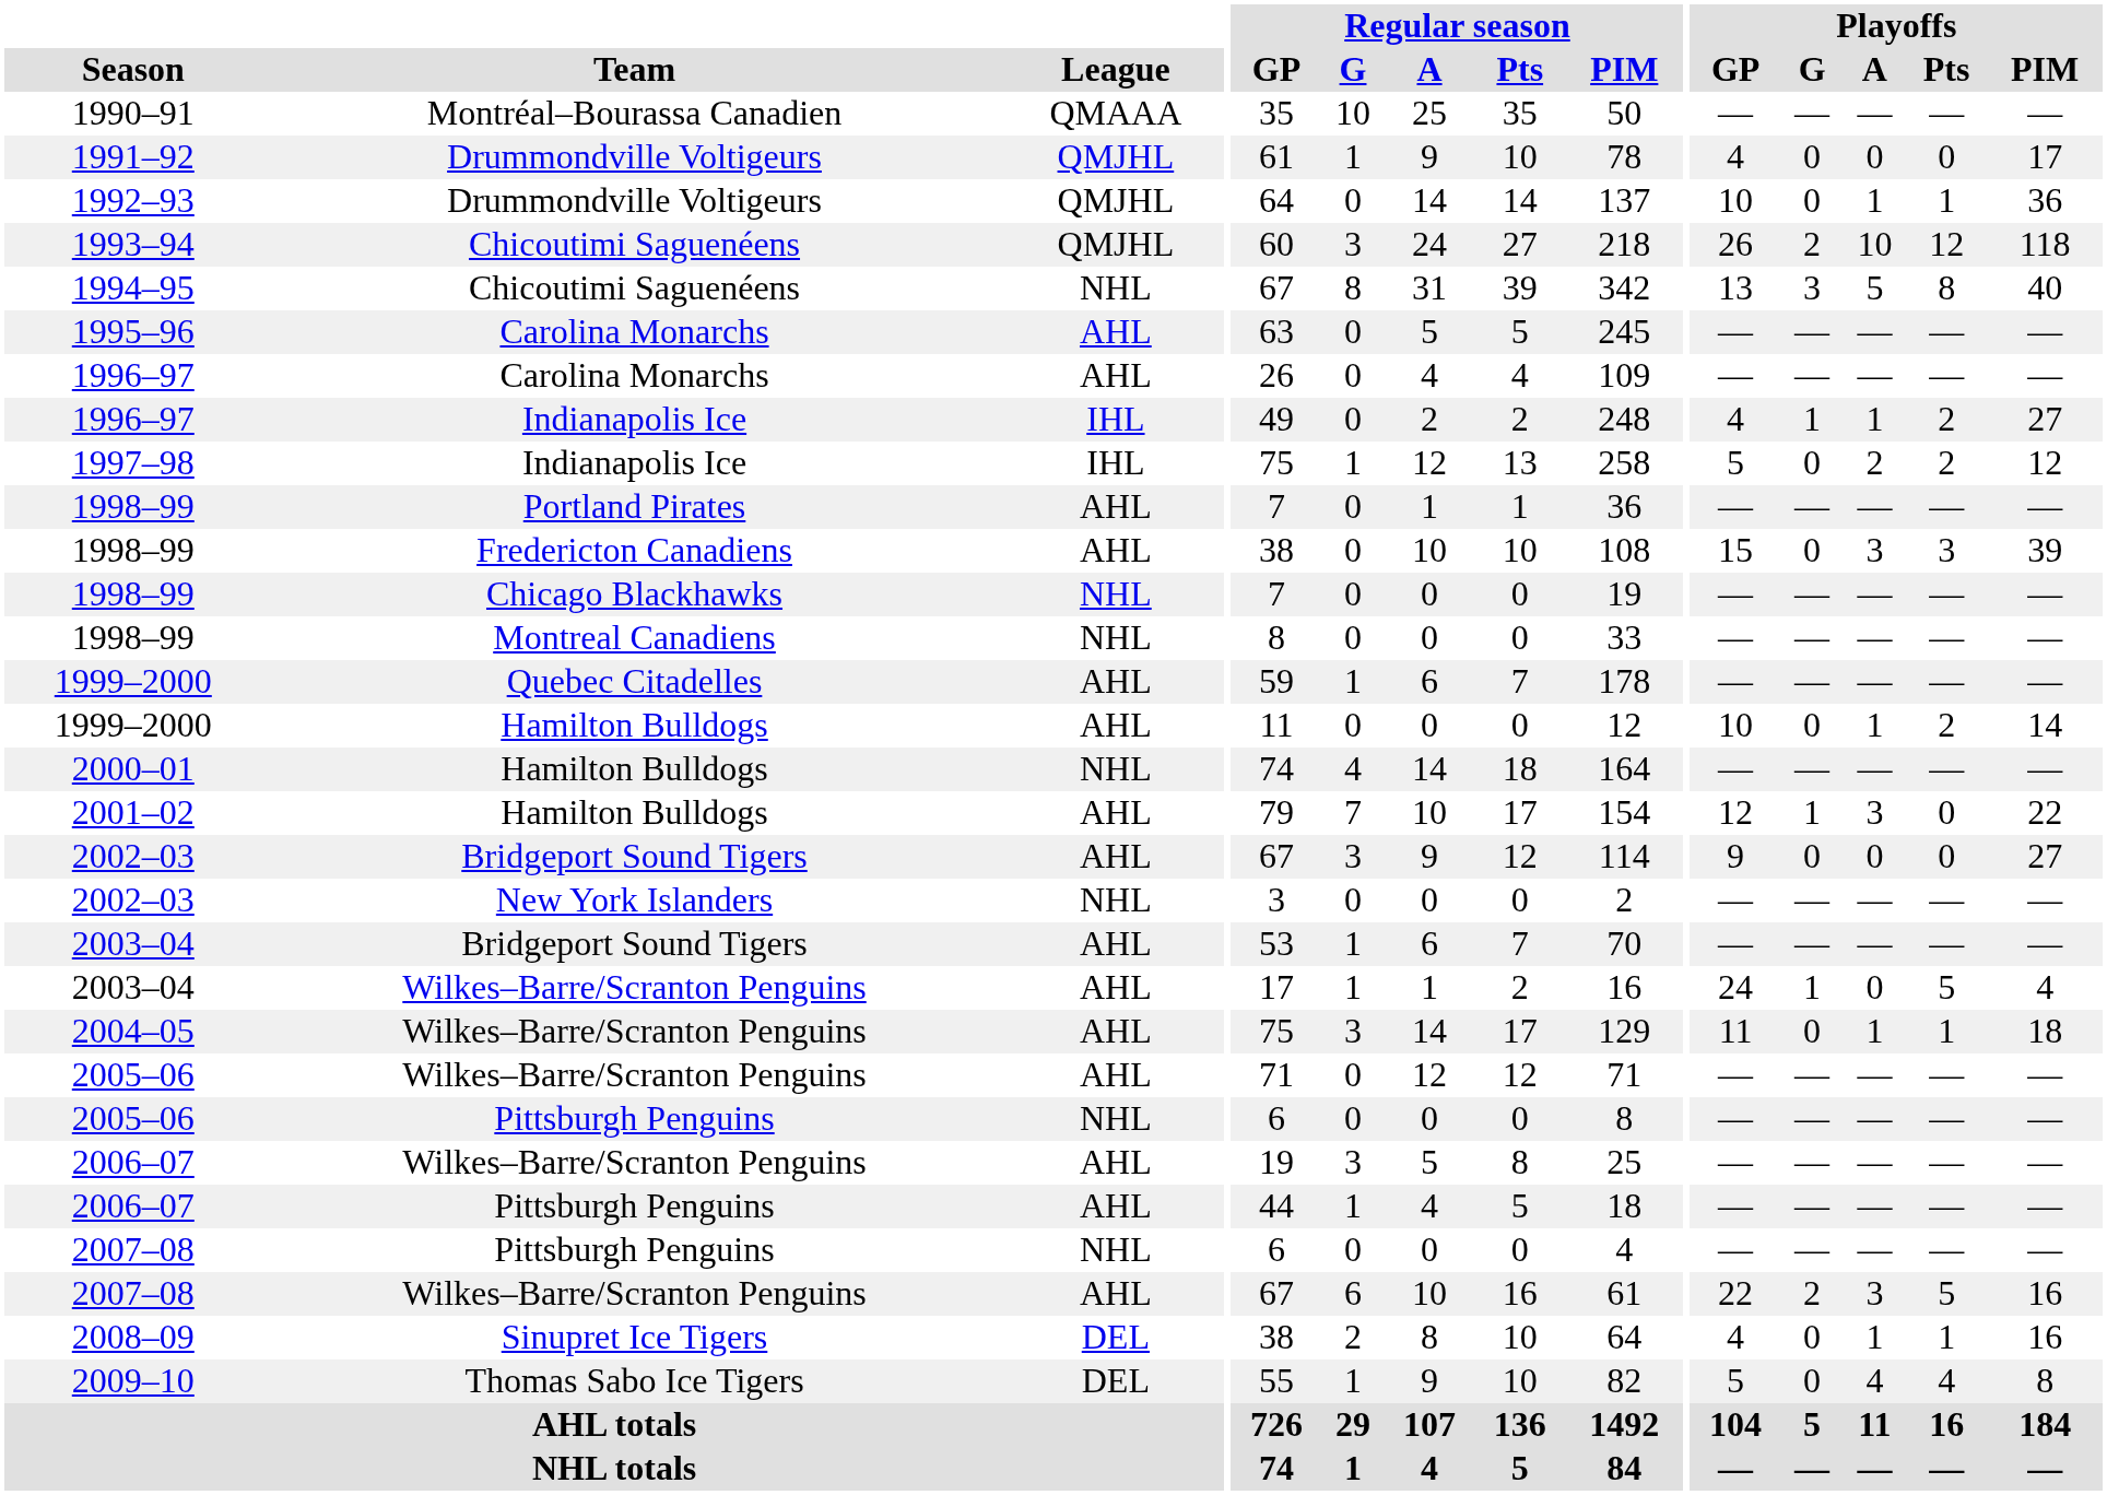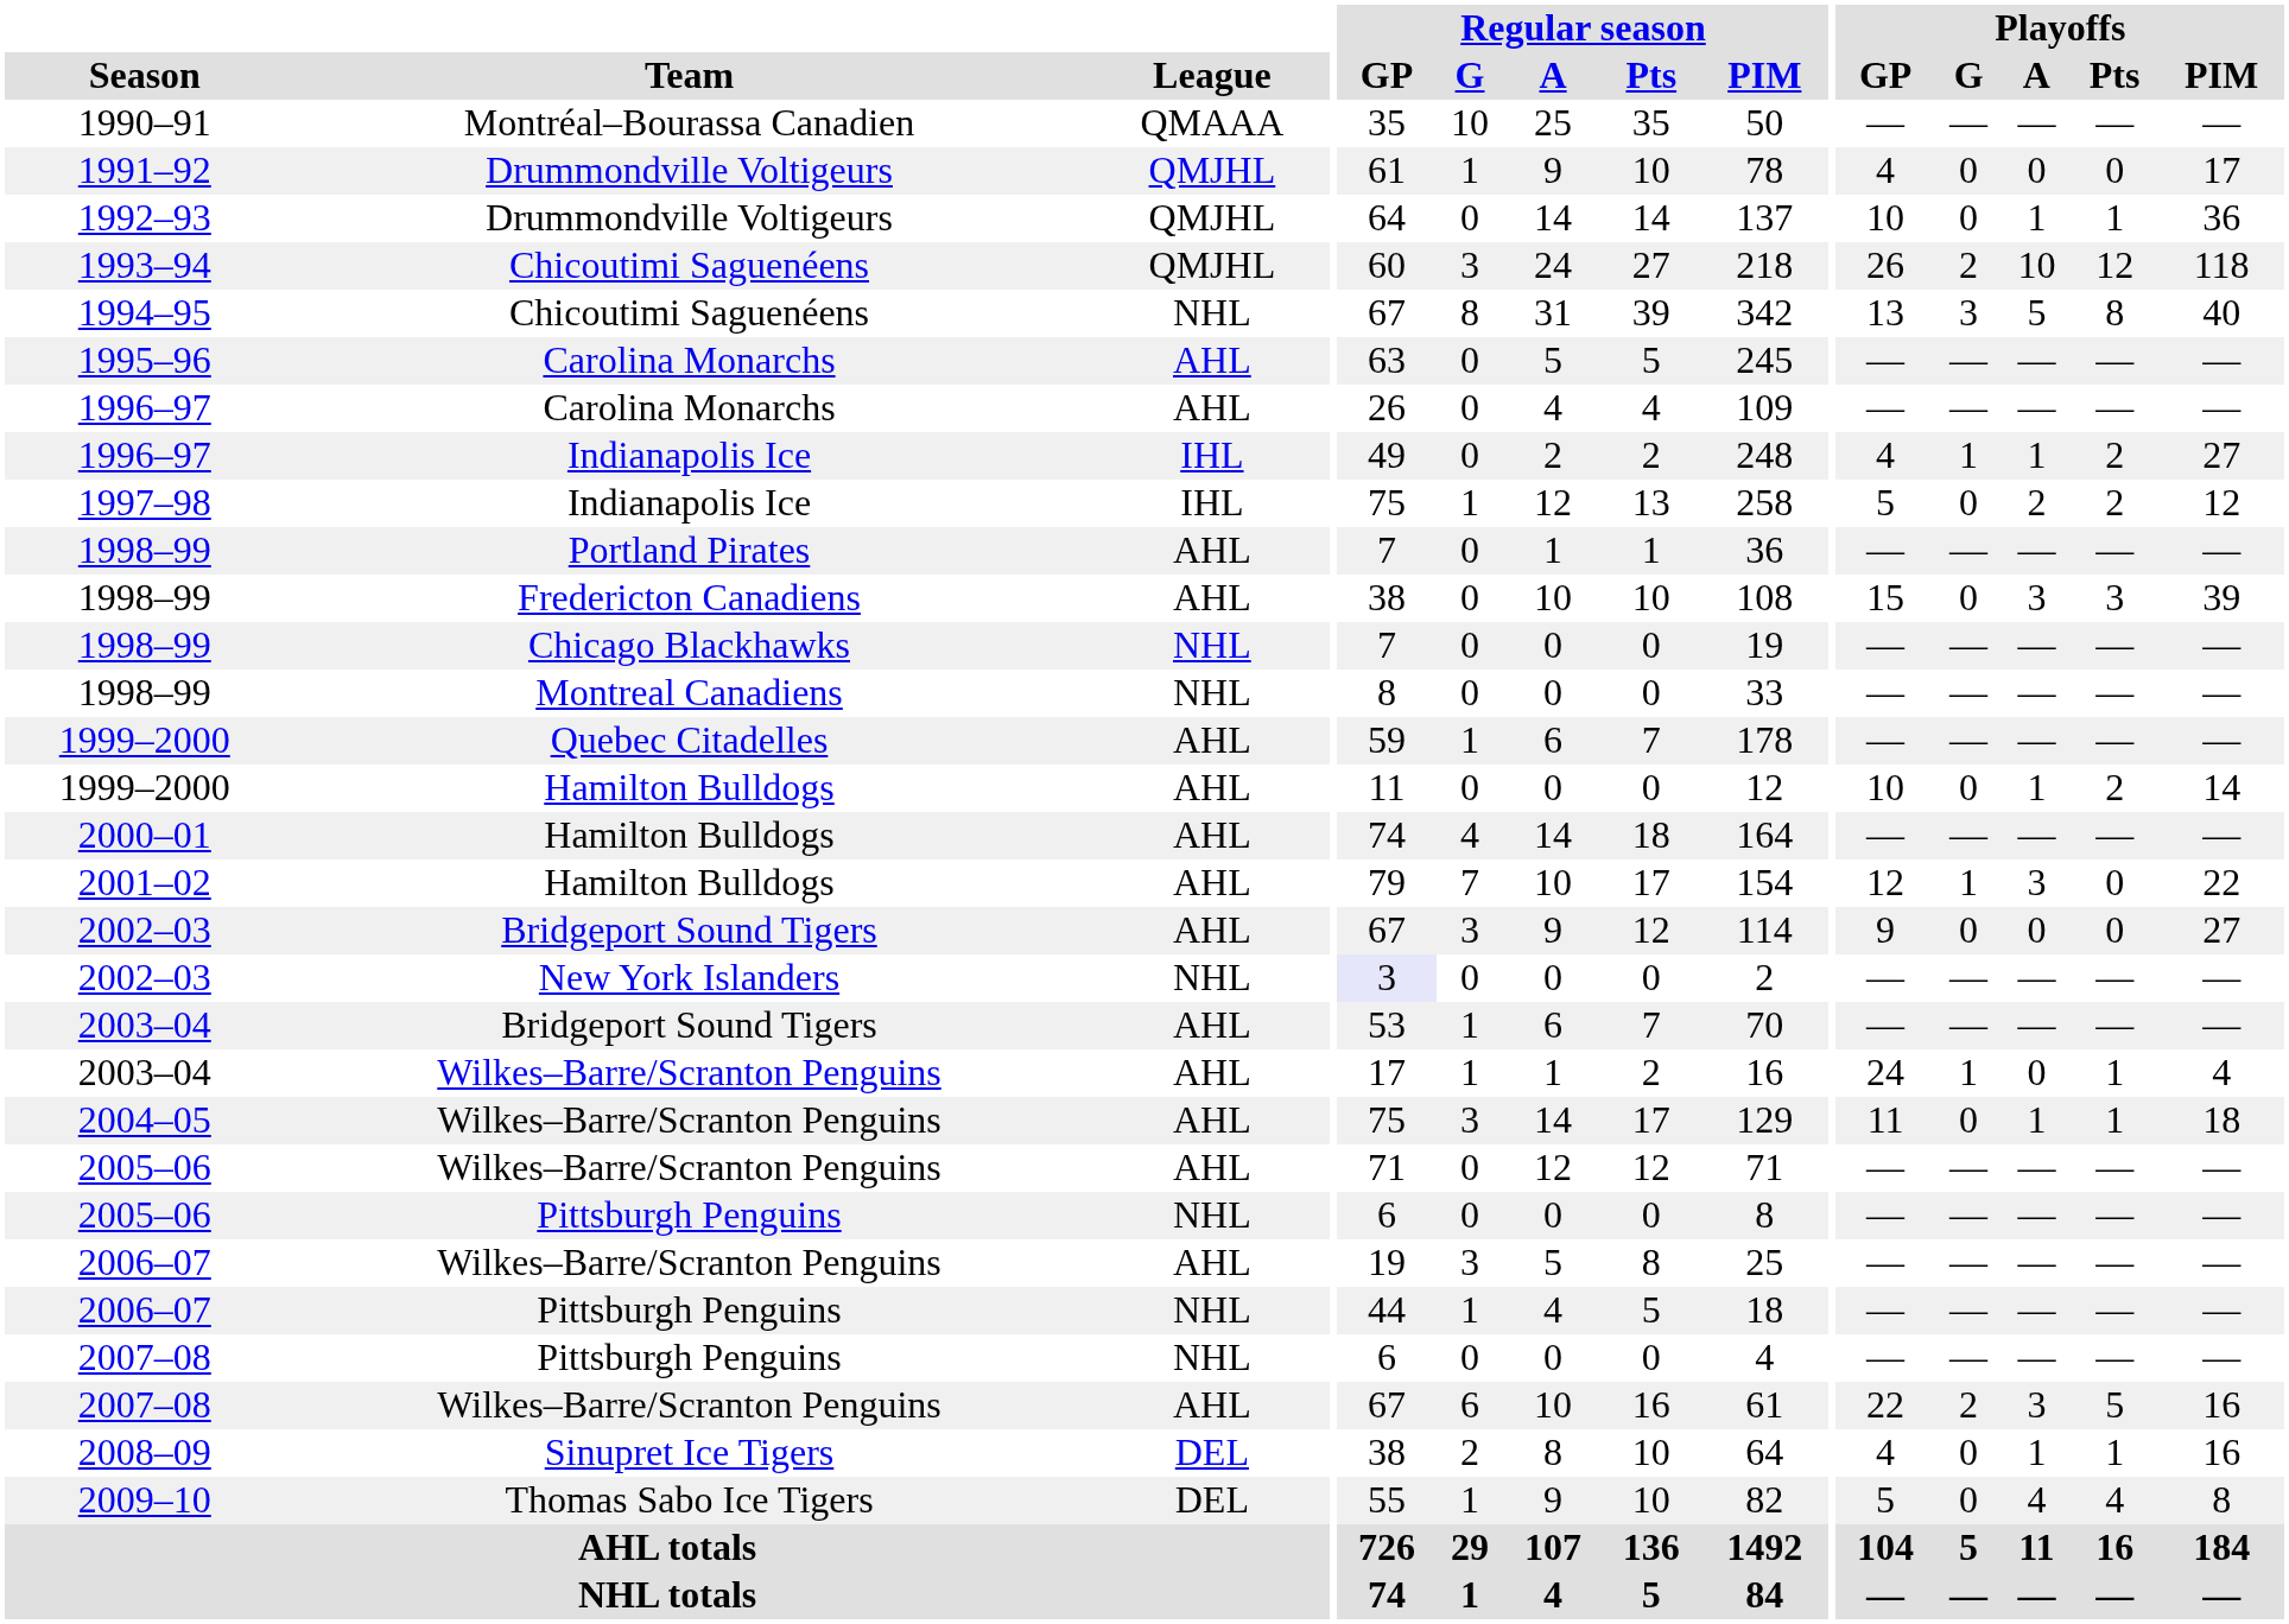 <table border="0" cellpadding="1" cellspacing="0" style="text-align:center; width:60em">
 <tr bgcolor="#e0e0e0">
 <th colspan="3" bgcolor="#ffffff"></th>
 <th rowspan="99" bgcolor="#ffffff"></th>
 <th colspan="5"><a href='#'>Regular season</a></th>
 <th rowspan="99" bgcolor="#ffffff"></th>
 <th colspan="5">Playoffs</th>
 </tr>
 <tr bgcolor="#e0e0e0">
 <th>Season</th>
 <th>Team</th>
 <th>League</th>
 <th>GP</th>
 <th><a href='#'>G</a></th>
 <th><a href='#'>A</a></th>
 <th><a href='#'>Pts</a></th>
 <th><a href='#'>PIM</a></th>
 <th>GP</th>
 <th>G</th>
 <th>A</th>
 <th>Pts</th>
 <th>PIM</th>
 </tr>
 <tr>
 <td>1990–91</td>
 <td>Montréal–Bourassa Canadien</td>
 <td>QMAAA</td>
 <td>35</td>
 <td>10</td>
 <td>25</td>
 <td>35</td>
 <td>50</td>
 <td>—</td>
 <td>—</td>
 <td>—</td>
 <td>—</td>
 <td>—</td>
 </tr>
 <tr bgcolor="#f0f0f0">
 <td><a href='#'>1991–92</a></td>
 <td><a href='#'>Drummondville Voltigeurs</a></td>
 <td><a href='#'>QMJHL</a></td>
 <td>61</td>
 <td>1</td>
 <td>9</td>
 <td>10</td>
 <td>78</td>
 <td>4</td>
 <td>0</td>
 <td>0</td>
 <td>0</td>
 <td>17</td>
 </tr>
 <tr>
 <td><a href='#'>1992–93</a></td>
 <td>Drummondville Voltigeurs</td>
 <td>QMJHL</td>
 <td>64</td>
 <td>0</td>
 <td>14</td>
 <td>14</td>
 <td>137</td>
 <td>10</td>
 <td>0</td>
 <td>1</td>
 <td>1</td>
 <td>36</td>
 </tr>
 <tr bgcolor="#f0f0f0">
 <td><a href='#'>1993–94</a></td>
 <td><a href='#'>Chicoutimi Saguenéens</a></td>
 <td>QMJHL</td>
 <td>60</td>
 <td>3</td>
 <td>24</td>
 <td>27</td>
 <td>218</td>
 <td>26</td>
 <td>2</td>
 <td>10</td>
 <td>12</td>
 <td>118</td>
 </tr>
 <tr>
 <td><a href='#'>1994–95</a></td>
 <td>Chicoutimi Saguenéens</td>
 <td>NHL</td>
 <td>67</td>
 <td>8</td>
 <td>31</td>
 <td>39</td>
 <td>342</td>
 <td>13</td>
 <td>3</td>
 <td>5</td>
 <td>8</td>
 <td>40</td>
 </tr>
 <tr bgcolor="#f0f0f0">
 <td><a href='#'>1995–96</a></td>
 <td><a href='#'>Carolina Monarchs</a></td>
 <td><a href='#'>AHL</a></td>
 <td>63</td>
 <td>0</td>
 <td>5</td>
 <td>5</td>
 <td>245</td>
 <td>—</td>
 <td>—</td>
 <td>—</td>
 <td>—</td>
 <td>—</td>
 </tr>
 <tr>
 <td><a href='#'>1996–97</a></td>
 <td>Carolina Monarchs</td>
 <td>AHL</td>
 <td>26</td>
 <td>0</td>
 <td>4</td>
 <td>4</td>
 <td>109</td>
 <td>—</td>
 <td>—</td>
 <td>—</td>
 <td>—</td>
 <td>—</td>
 </tr>
 <tr bgcolor="#f0f0f0">
 <td><a href='#'>1996–97</a></td>
 <td><a href='#'>Indianapolis Ice</a></td>
 <td><a href='#'>IHL</a></td>
 <td>49</td>
 <td>0</td>
 <td>2</td>
 <td>2</td>
 <td>248</td>
 <td>4</td>
 <td>1</td>
 <td>1</td>
 <td>2</td>
 <td>27</td>
 </tr>
 <tr>
 <td><a href='#'>1997–98</a></td>
 <td>Indianapolis Ice</td>
 <td>IHL</td>
 <td>75</td>
 <td>1</td>
 <td>12</td>
 <td>13</td>
 <td>258</td>
 <td>5</td>
 <td>0</td>
 <td>2</td>
 <td>2</td>
 <td>12</td>
 </tr>
 <tr bgcolor="#f0f0f0">
 <td><a href='#'>1998–99</a></td>
 <td><a href='#'>Portland Pirates</a></td>
 <td>AHL</td>
 <td>7</td>
 <td>0</td>
 <td>1</td>
 <td>1</td>
 <td>36</td>
 <td>—</td>
 <td>—</td>
 <td>—</td>
 <td>—</td>
 <td>—</td>
 </tr>
 <tr>
 <td>1998–99</td>
 <td><a href='#'>Fredericton Canadiens</a></td>
 <td>AHL</td>
 <td>38</td>
 <td>0</td>
 <td>10</td>
 <td>10</td>
 <td>108</td>
 <td>15</td>
 <td>0</td>
 <td>3</td>
 <td>3</td>
 <td>39</td>
 </tr>
 <tr bgcolor="#f0f0f0">
 <td><a href='#'>1998–99</a></td>
 <td><a href='#'>Chicago Blackhawks</a></td>
 <td><a href='#'>NHL</a></td>
 <td>7</td>
 <td>0</td>
 <td>0</td>
 <td>0</td>
 <td>19</td>
 <td>—</td>
 <td>—</td>
 <td>—</td>
 <td>—</td>
 <td>—</td>
 </tr>
 <tr>
 <td>1998–99</td>
 <td><a href='#'>Montreal Canadiens</a></td>
 <td>NHL</td>
 <td>8</td>
 <td>0</td>
 <td>0</td>
 <td>0</td>
 <td>33</td>
 <td>—</td>
 <td>—</td>
 <td>—</td>
 <td>—</td>
 <td>—</td>
 </tr>
 <tr bgcolor="#f0f0f0">
 <td><a href='#'>1999–2000</a></td>
 <td><a href='#'>Quebec Citadelles</a></td>
 <td>AHL</td>
 <td>59</td>
 <td>1</td>
 <td>6</td>
 <td>7</td>
 <td>178</td>
 <td>—</td>
 <td>—</td>
 <td>—</td>
 <td>—</td>
 <td>—</td>
 </tr>
 <tr>
 <td>1999–2000</td>
 <td><a href='#'>Hamilton Bulldogs</a></td>
 <td>AHL</td>
 <td>11</td>
 <td>0</td>
 <td>0</td>
 <td>0</td>
 <td>12</td>
 <td>10</td>
 <td>0</td>
 <td>1</td>
 <td>2</td>
 <td>14</td>
 </tr>
 <tr bgcolor="#f0f0f0">
 <td><a href='#'>2000–01</a></td>
 <td>Hamilton Bulldogs</td>
-<td>NHL</td>
+<td>AHL</td>
 <td>74</td>
 <td>4</td>
 <td>14</td>
 <td>18</td>
 <td>164</td>
 <td>—</td>
 <td>—</td>
 <td>—</td>
 <td>—</td>
 <td>—</td>
 </tr>
 <tr>
 <td><a href='#'>2001–02</a></td>
 <td>Hamilton Bulldogs</td>
 <td>AHL</td>
 <td>79</td>
 <td>7</td>
 <td>10</td>
 <td>17</td>
 <td>154</td>
 <td>12</td>
 <td>1</td>
 <td>3</td>
 <td>0</td>
 <td>22</td>
 </tr>
 <tr bgcolor="#f0f0f0">
 <td><a href='#'>2002–03</a></td>
 <td><a href='#'>Bridgeport Sound Tigers</a></td>
 <td>AHL</td>
 <td>67</td>
 <td>3</td>
 <td>9</td>
 <td>12</td>
 <td>114</td>
 <td>9</td>
 <td>0</td>
 <td>0</td>
 <td>0</td>
 <td>27</td>
 </tr>
 <tr>
 <td><a href='#'>2002–03</a></td>
 <td><a href='#'>New York Islanders</a></td>
 <td>NHL</td>
-<td>3</td>
+<td style="background: lavender;">3</td>
 <td>0</td>
 <td>0</td>
 <td>0</td>
 <td>2</td>
 <td>—</td>
 <td>—</td>
 <td>—</td>
 <td>—</td>
 <td>—</td>
 </tr>
 <tr bgcolor="#f0f0f0">
 <td><a href='#'>2003–04</a></td>
 <td>Bridgeport Sound Tigers</td>
 <td>AHL</td>
 <td>53</td>
 <td>1</td>
 <td>6</td>
 <td>7</td>
 <td>70</td>
 <td>—</td>
 <td>—</td>
 <td>—</td>
 <td>—</td>
 <td>—</td>
 </tr>
 <tr>
 <td>2003–04</td>
 <td><a href='#'>Wilkes–Barre/Scranton Penguins</a></td>
 <td>AHL</td>
 <td>17</td>
 <td>1</td>
 <td>1</td>
 <td>2</td>
 <td>16</td>
 <td>24</td>
 <td>1</td>
 <td>0</td>
-<td>5</td>
+<td>1</td>
 <td>4</td>
 </tr>
 <tr bgcolor="#f0f0f0">
 <td><a href='#'>2004–05</a></td>
 <td>Wilkes–Barre/Scranton Penguins</td>
 <td>AHL</td>
 <td>75</td>
 <td>3</td>
 <td>14</td>
 <td>17</td>
 <td>129</td>
 <td>11</td>
 <td>0</td>
 <td>1</td>
 <td>1</td>
 <td>18</td>
 </tr>
 <tr>
 <td><a href='#'>2005–06</a></td>
 <td>Wilkes–Barre/Scranton Penguins</td>
 <td>AHL</td>
 <td>71</td>
 <td>0</td>
 <td>12</td>
 <td>12</td>
 <td>71</td>
 <td>—</td>
 <td>—</td>
 <td>—</td>
 <td>—</td>
 <td>—</td>
 </tr>
 <tr bgcolor="#f0f0f0">
 <td><a href='#'>2005–06</a></td>
 <td><a href='#'>Pittsburgh Penguins</a></td>
 <td>NHL</td>
 <td>6</td>
 <td>0</td>
 <td>0</td>
 <td>0</td>
 <td>8</td>
 <td>—</td>
 <td>—</td>
 <td>—</td>
 <td>—</td>
 <td>—</td>
 </tr>
 <tr>
 <td><a href='#'>2006–07</a></td>
 <td>Wilkes–Barre/Scranton Penguins</td>
 <td>AHL</td>
 <td>19</td>
 <td>3</td>
 <td>5</td>
 <td>8</td>
 <td>25</td>
 <td>—</td>
 <td>—</td>
 <td>—</td>
 <td>—</td>
 <td>—</td>
 </tr>
 <tr bgcolor="#f0f0f0">
 <td><a href='#'>2006–07</a></td>
 <td>Pittsburgh Penguins</td>
-<td>AHL</td>
+<td>NHL</td>
 <td>44</td>
 <td>1</td>
 <td>4</td>
 <td>5</td>
 <td>18</td>
 <td>—</td>
 <td>—</td>
 <td>—</td>
 <td>—</td>
 <td>—</td>
 </tr>
 <tr>
 <td><a href='#'>2007–08</a></td>
 <td>Pittsburgh Penguins</td>
 <td>NHL</td>
 <td>6</td>
 <td>0</td>
 <td>0</td>
 <td>0</td>
 <td>4</td>
 <td>—</td>
 <td>—</td>
 <td>—</td>
 <td>—</td>
 <td>—</td>
 </tr>
 <tr bgcolor="#f0f0f0">
 <td><a href='#'>2007–08</a></td>
 <td>Wilkes–Barre/Scranton Penguins</td>
 <td>AHL</td>
 <td>67</td>
 <td>6</td>
 <td>10</td>
 <td>16</td>
 <td>61</td>
 <td>22</td>
 <td>2</td>
 <td>3</td>
 <td>5</td>
 <td>16</td>
 </tr>
 <tr>
 <td><a href='#'>2008–09</a></td>
 <td><a href='#'>Sinupret Ice Tigers</a></td>
 <td><a href='#'>DEL</a></td>
 <td>38</td>
 <td>2</td>
 <td>8</td>
 <td>10</td>
 <td>64</td>
 <td>4</td>
 <td>0</td>
 <td>1</td>
 <td>1</td>
 <td>16</td>
 </tr>
 <tr bgcolor="#f0f0f0">
 <td><a href='#'>2009–10</a></td>
 <td>Thomas Sabo Ice Tigers</td>
 <td>DEL</td>
 <td>55</td>
 <td>1</td>
 <td>9</td>
 <td>10</td>
 <td>82</td>
 <td>5</td>
 <td>0</td>
 <td>4</td>
 <td>4</td>
 <td>8</td>
 </tr>
 <tr bgcolor="#e0e0e0">
 <th colspan="3">AHL totals</th>
 <th>726</th>
 <th>29</th>
 <th>107</th>
 <th>136</th>
 <th>1492</th>
 <th>104</th>
 <th>5</th>
 <th>11</th>
 <th>16</th>
 <th>184</th>
 </tr>
 <tr bgcolor="#e0e0e0">
 <th colspan="3">NHL totals</th>
 <th>74</th>
 <th>1</th>
 <th>4</th>
 <th>5</th>
 <th>84</th>
 <th>—</th>
 <th>—</th>
 <th>—</th>
 <th>—</th>
 <th>—</th>
 </tr>
 </table>
